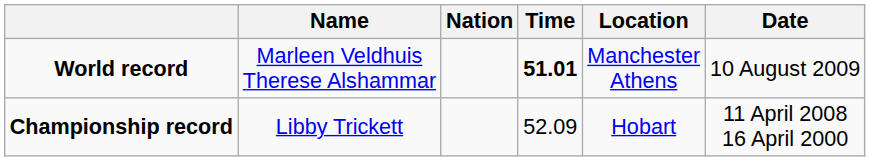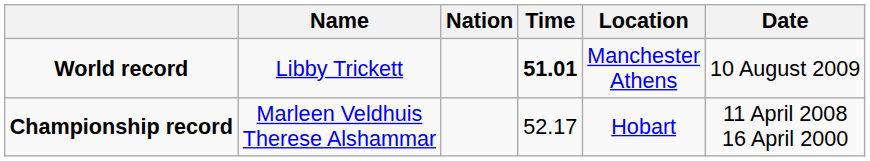 <table class=wikitable style=text-align:center>
 <tr>
 <th></th>
 <th>Name</th>
 <th>Nation</th>
 <th>Time</th>
 <th>Location</th>
 <th>Date</th>
 </tr>
 <tr>
 <td><strong>World record</strong></td>
-<td><a href='#'>Marleen Veldhuis</a><br><a href='#'>Therese Alshammar</a></td>
+<td><a href='#'>Libby Trickett</a></td>
 <td></td>
 <td align=left><strong>51.01</strong></td>
 <td><a href='#'>Manchester</a><br><a href='#'>Athens</a></td>
 <td>10 August 2009</td>
 </tr>
 <tr>
 <td><strong>Championship record</strong></td>
-<td><a href='#'>Libby Trickett</a></td>
+<td><a href='#'>Marleen Veldhuis</a><br><a href='#'>Therese Alshammar</a></td>
 <td><br></td>
-<td align=left>52.09</td>
+<td align=left>52.17</td>
 <td><a href='#'>Hobart</a></td>
 <td>11 April 2008<br>16 April 2000</td>
 </tr>
 </table>
